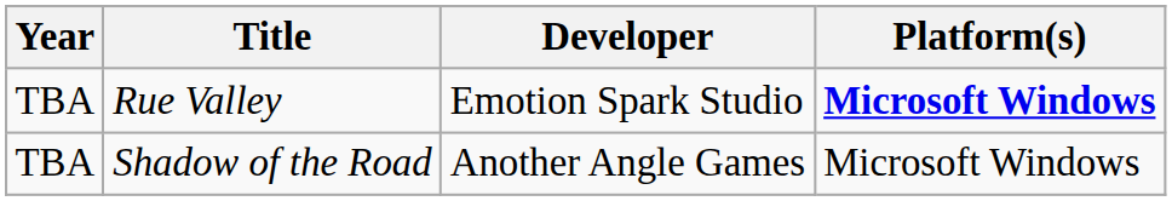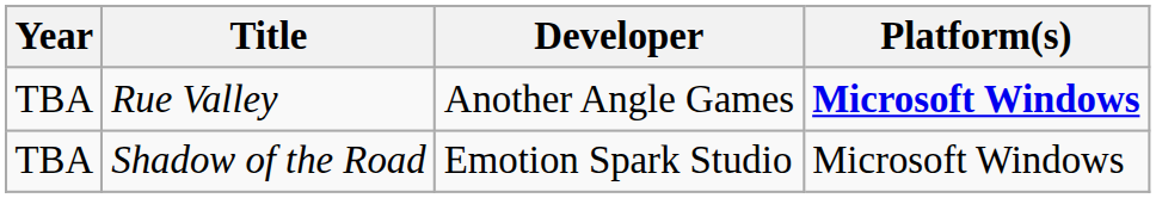 <table class="wikitable">
 <tr>
 <th>Year</th>
 <th>Title</th>
 <th>Developer</th>
 <th>Platform(s)</th>
 </tr>
 <tr>
 <td>TBA</td>
 <td><em>Rue Valley</em></td>
-<td>Emotion Spark Studio</td>
+<td>Another Angle Games</td>
 <td><strong><a href='#'>Microsoft Windows</a></strong></td>
 </tr>
 <tr>
 <td>TBA</td>
 <td><em>Shadow of the Road</em></td>
-<td>Another Angle Games</td>
+<td>Emotion Spark Studio</td>
 <td>Microsoft Windows</td>
 </tr>
 </table>
